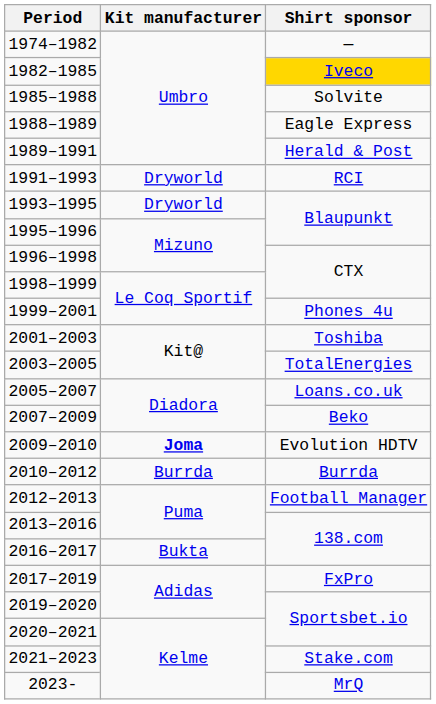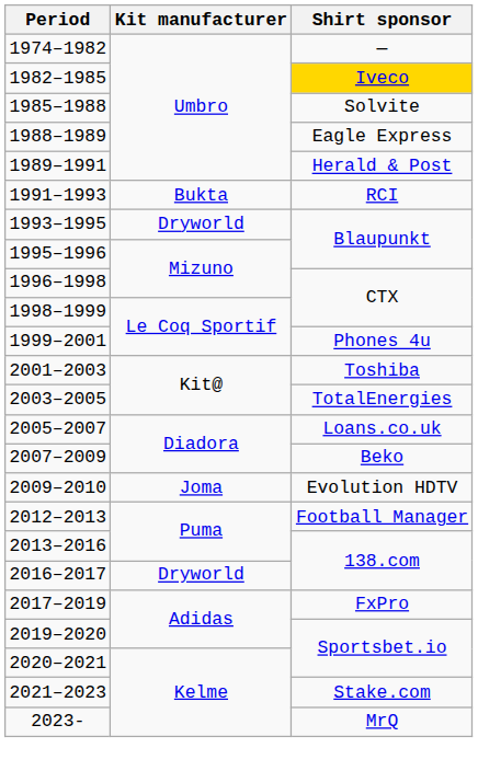 <table class="wikitable sortable" style="text-align: center; font-size: 100%;">
 <tr>
 <th>Period</th>
 <th>Kit manufacturer</th>
 <th>Shirt sponsor</th>
 </tr>
 <tr>
 <td>1974–1982</td>
 <td rowspan=5><a href='#'>Umbro</a></td>
 <td>—</td>
 </tr>
 <tr>
 <td>1982–1985</td>
 <td style="background: gold;"><a href='#'>Iveco</a></td>
 </tr>
 <tr>
 <td>1985–1988</td>
 <td>Solvite</td>
 </tr>
 <tr>
 <td>1988–1989</td>
 <td>Eagle Express</td>
 </tr>
 <tr>
 <td>1989–1991</td>
 <td><a href='#'>Herald & Post</a></td>
 </tr>
 <tr>
 <td>1991–1993</td>
-<td><a href='#'>Dryworld</a></td>
+<td><a href='#'>Bukta</a></td>
 <td><a href='#'>RCI</a></td>
 </tr>
 <tr>
 <td>1993–1995</td>
 <td><a href='#'>Dryworld</a></td>
 <td rowspan=2><a href='#'>Blaupunkt</a></td>
 </tr>
 <tr>
 <td>1995–1996</td>
 <td rowspan=2><a href='#'>Mizuno</a></td>
 </tr>
 <tr>
 <td>1996–1998</td>
 <td rowspan=2>CTX</td>
 </tr>
 <tr>
 <td>1998–1999</td>
 <td rowspan=2><a href='#'>Le Coq Sportif</a></td>
 </tr>
 <tr>
 <td>1999–2001</td>
 <td><a href='#'>Phones 4u</a></td>
 </tr>
 <tr>
 <td>2001–2003</td>
 <td rowspan=2>Kit@</td>
 <td><a href='#'>Toshiba</a></td>
 </tr>
 <tr>
 <td>2003–2005</td>
 <td><a href='#'>TotalEnergies</a></td>
 </tr>
 <tr>
 <td>2005–2007</td>
 <td rowspan=2><a href='#'>Diadora</a></td>
 <td><a href='#'>Loans.co.uk</a></td>
 </tr>
 <tr>
 <td>2007–2009</td>
 <td><a href='#'>Beko</a></td>
 </tr>
 <tr>
 <td>2009–2010</td>
-<td><strong><a href='#'>Joma</a></strong></td>
+<td><a href='#'>Joma</a></td>
 <td>Evolution HDTV</td>
-</tr>
-<tr>
-<td>2010–2012</td>
-<td><a href='#'>Burrda</a></td>
-<td><a href='#'>Burrda</a></td>
 </tr>
 <tr>
 <td>2012–2013</td>
 <td rowspan=2><a href='#'>Puma</a></td>
 <td><a href='#'>Football Manager</a></td>
 </tr>
 <tr>
 <td>2013–2016</td>
 <td rowspan=2><a href='#'>138.com</a></td>
 </tr>
 <tr>
 <td>2016–2017</td>
-<td><a href='#'>Bukta</a></td>
+<td><a href='#'>Dryworld</a></td>
 </tr>
 <tr>
 <td>2017–2019</td>
 <td rowspan="2"><a href='#'>Adidas</a></td>
 <td><a href='#'>FxPro</a></td>
 </tr>
 <tr>
 <td>2019–2020</td>
 <td rowspan=2><a href='#'>Sportsbet.io</a></td>
 </tr>
 <tr>
 <td>2020–2021</td>
 <td rowspan=3><a href='#'>Kelme</a></td>
 </tr>
 <tr>
 <td>2021–2023</td>
 <td><a href='#'>Stake.com</a></td>
 </tr>
 <tr>
 <td>2023-</td>
 <td><a href='#'>MrQ</a></td>
 </tr>
 </table>
